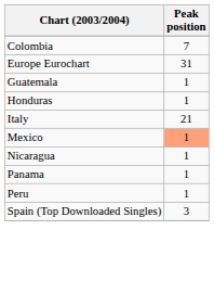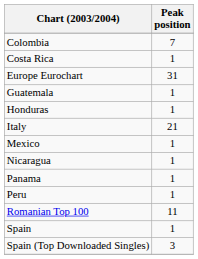 <table class="wikitable">
 <tr>
 <th>Chart (2003/2004)</th>
 <th>Peak<br>position</th>
 </tr>
 <tr>
 </tr>
 <tr>
 </tr>
 <tr>
 </tr>
 <tr>
 <td>Colombia</td>
 <td align="center">7</td>
+</tr>
+<tr>
+<td>Costa Rica</td>
+<td align="center">1</td>
 </tr>
 <tr>
 <td>Europe Eurochart</td>
 <td align="center">31</td>
 </tr>
 <tr>
 <td>Guatemala</td>
 <td align="center">1</td>
 </tr>
 <tr>
 <td>Honduras</td>
 <td align="center">1</td>
 </tr>
 <tr>
 <td>Italy</td>
 <td align="center">21</td>
 </tr>
 <tr>
 <td>Mexico</td>
-<td align="center" style="background: lightsalmon;">1</td>
+<td align="center">1</td>
 </tr>
 <tr>
 <td>Nicaragua</td>
 <td align="center">1</td>
 </tr>
 <tr>
 <td>Panama</td>
 <td align="center">1</td>
 </tr>
 <tr>
 <td>Peru</td>
 <td align="center">1</td>
 </tr>
 <tr>
+<td align="left"><a href='#'>Romanian Top 100</a></td>
+<td align="center">11</td>
+</tr>
+<tr>
+<td>Spain</td>
+<td align="center">1</td>
+</tr>
+<tr>
 <td>Spain (Top Downloaded Singles)</td>
 <td align="center">3</td>
 </tr>
 <tr>
 </tr>
 </table>
